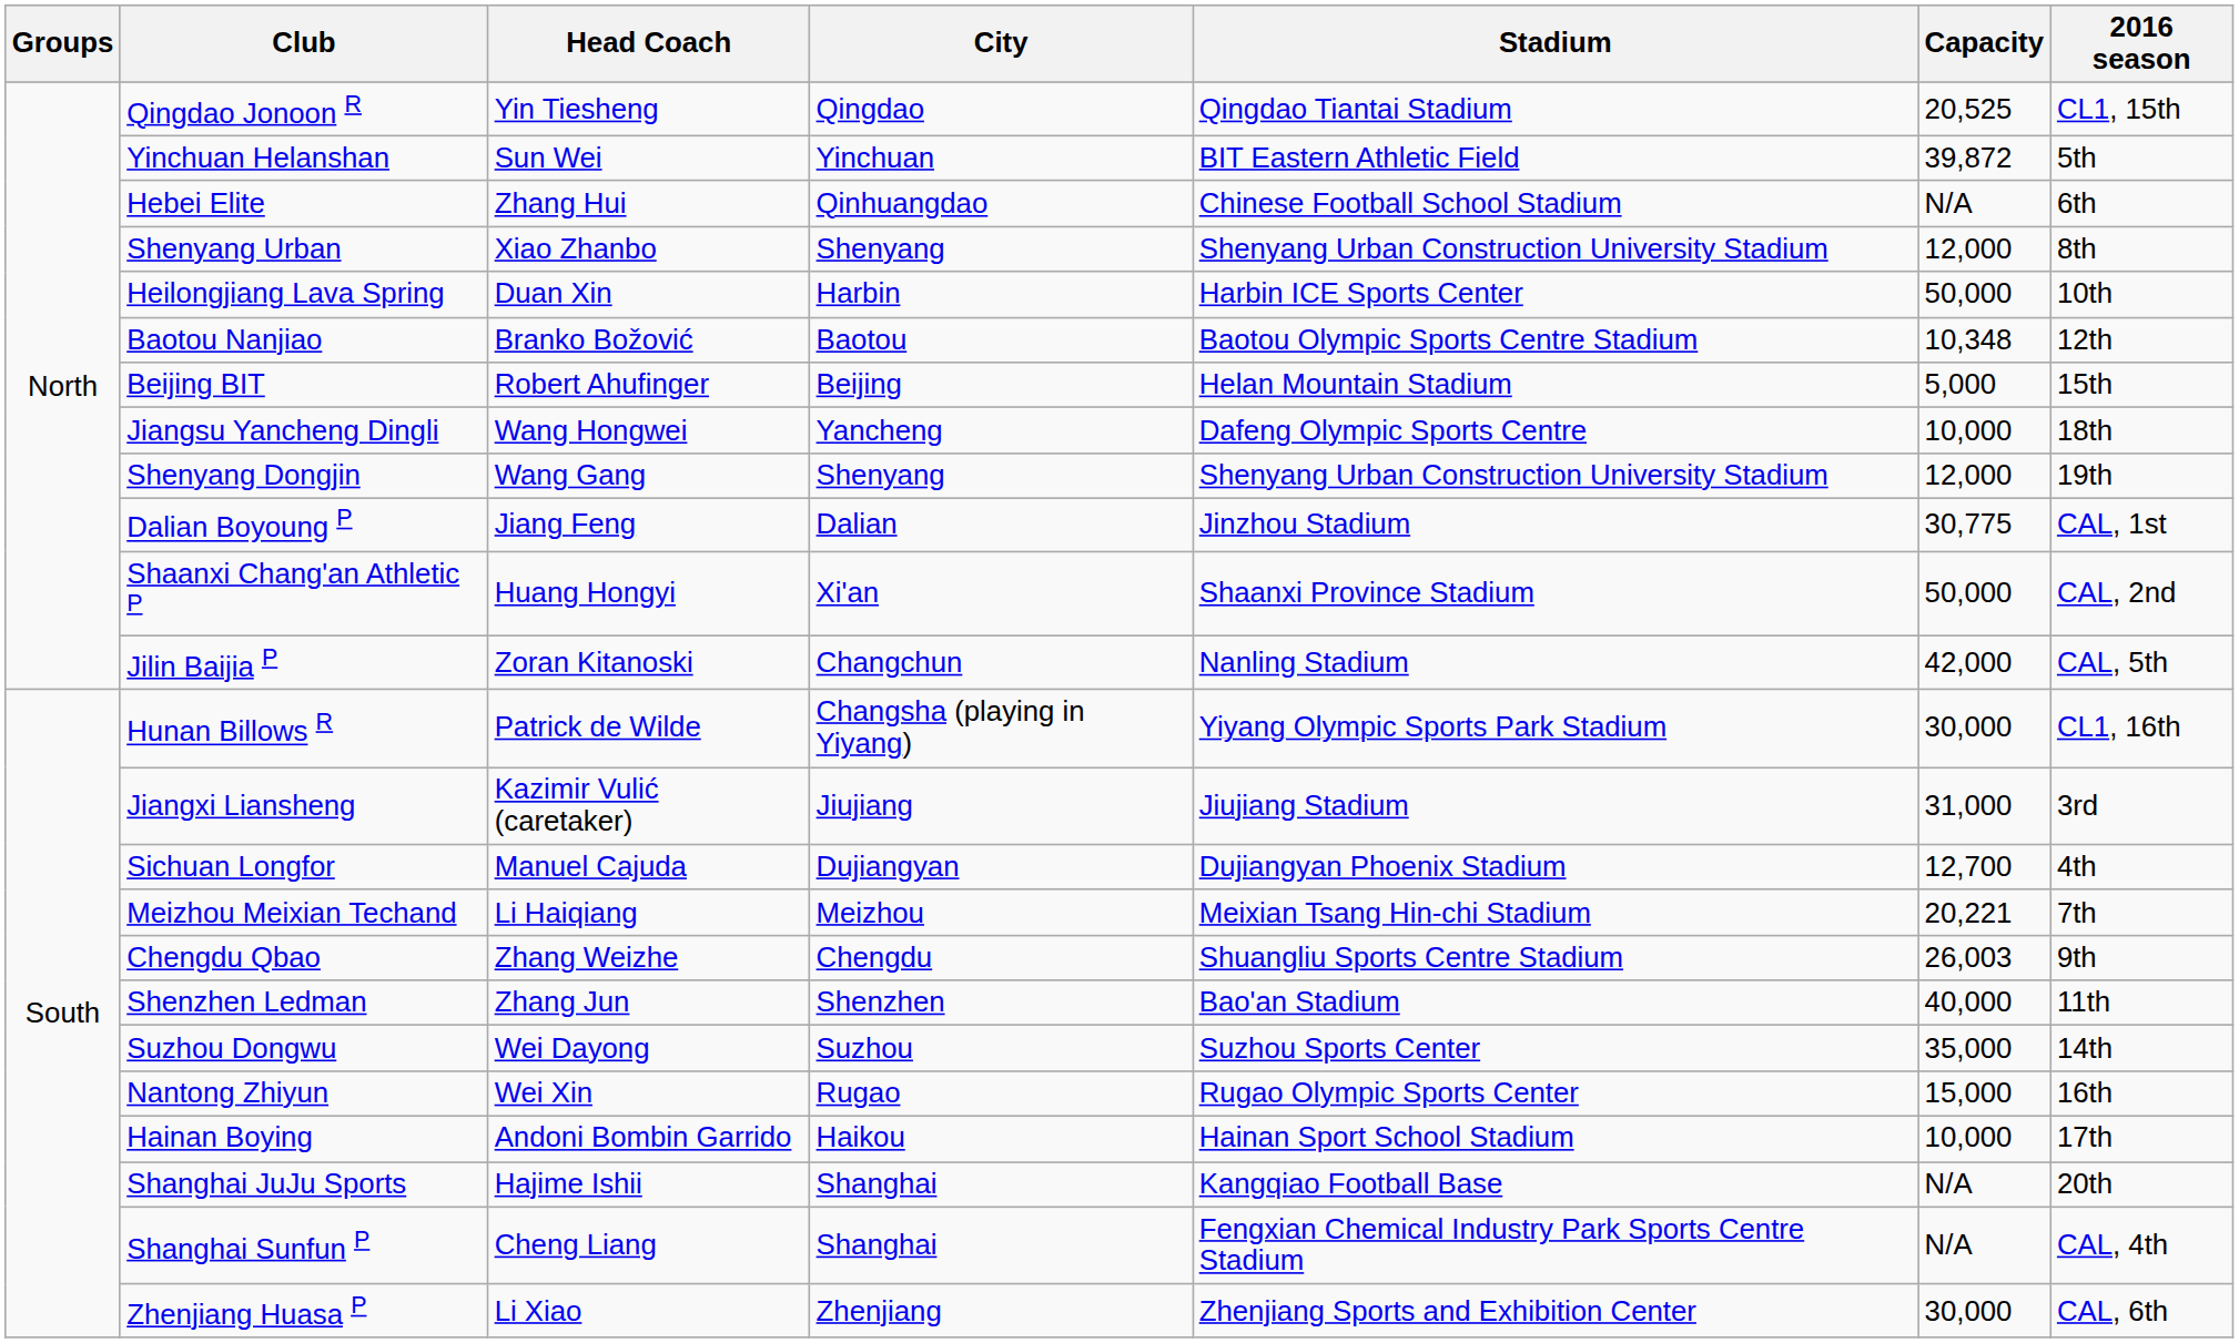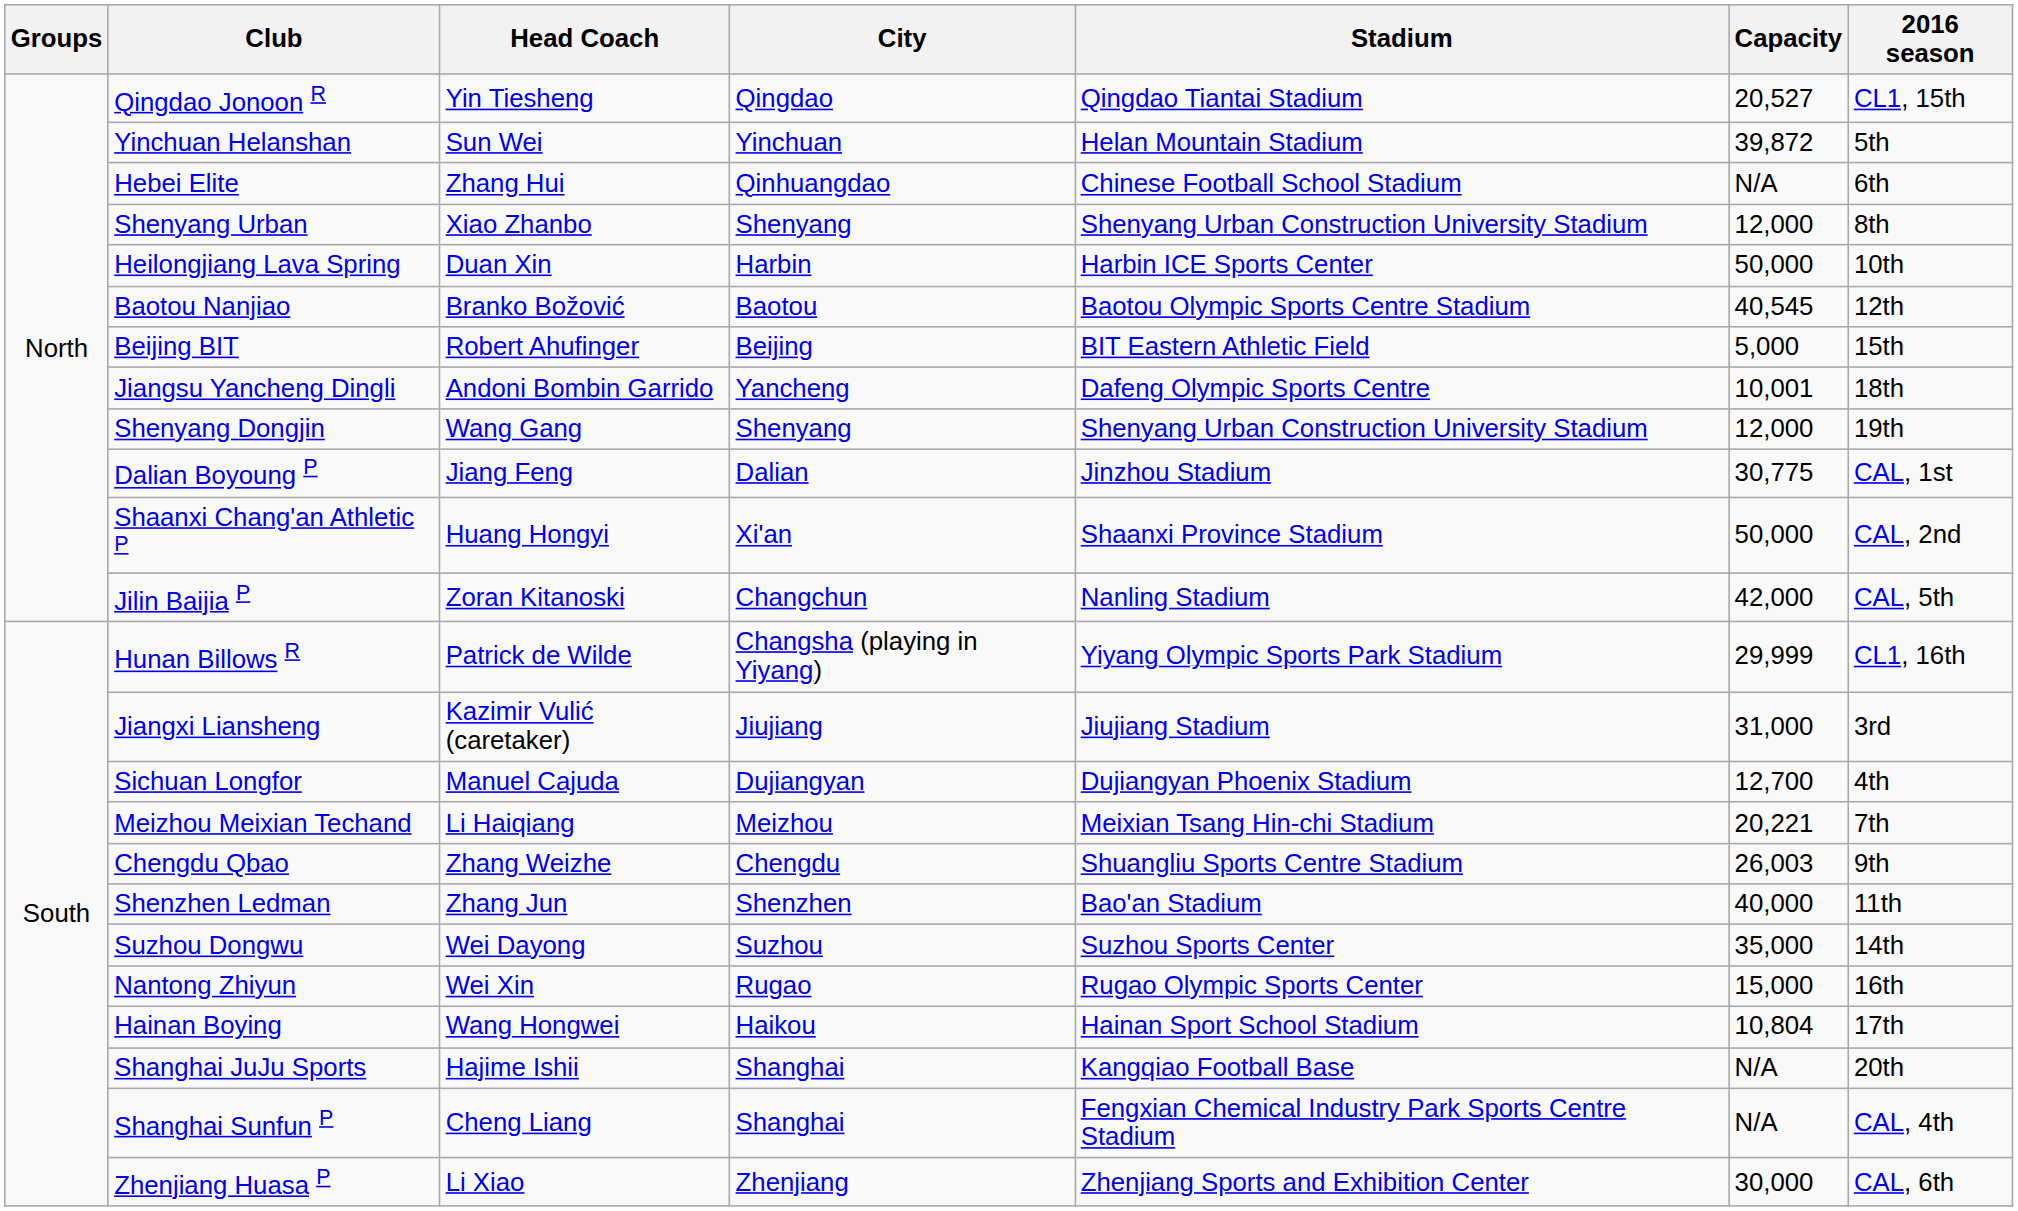 <table class="wikitable">
 <tr>
 <th>Groups</th>
 <th>Club</th>
 <th>Head Coach</th>
 <th>City</th>
 <th>Stadium</th>
 <th>Capacity</th>
 <th>2016 season</th>
 </tr>
 <tr>
 <td rowspan="12" style="text-align:center;">North</td>
 <td><a href='#'>Qingdao Jonoon</a> <sup><a href='#'>R</a></sup></td>
 <td> <a href='#'>Yin Tiesheng</a></td>
 <td><a href='#'>Qingdao</a></td>
 <td><a href='#'>Qingdao Tiantai Stadium</a></td>
-<td>20,525</td>
+<td>20,527</td>
 <td><a href='#'>CL1</a>, 15th</td>
 </tr>
 <tr>
 <td><a href='#'>Yinchuan Helanshan</a></td>
 <td> <a href='#'>Sun Wei</a></td>
 <td><a href='#'>Yinchuan</a></td>
-<td><a href='#'>BIT Eastern Athletic Field</a></td>
+<td><a href='#'>Helan Mountain Stadium</a></td>
 <td>39,872</td>
 <td>5th</td>
 </tr>
 <tr>
 <td><a href='#'>Hebei Elite</a></td>
 <td> <a href='#'>Zhang Hui</a></td>
 <td><a href='#'>Qinhuangdao</a></td>
 <td><a href='#'>Chinese Football School Stadium</a></td>
 <td>N/A</td>
 <td>6th</td>
 </tr>
 <tr>
 <td><a href='#'>Shenyang Urban</a></td>
 <td> <a href='#'>Xiao Zhanbo</a></td>
 <td><a href='#'>Shenyang</a></td>
 <td><a href='#'>Shenyang Urban Construction University Stadium</a></td>
 <td>12,000</td>
 <td>8th</td>
 </tr>
 <tr>
 <td><a href='#'>Heilongjiang Lava Spring</a></td>
 <td> <a href='#'>Duan Xin</a></td>
 <td><a href='#'>Harbin</a></td>
 <td><a href='#'>Harbin ICE Sports Center</a></td>
 <td>50,000</td>
 <td>10th</td>
 </tr>
 <tr>
 <td><a href='#'>Baotou Nanjiao</a></td>
 <td> <a href='#'>Branko Božović</a></td>
 <td><a href='#'>Baotou</a></td>
 <td><a href='#'>Baotou Olympic Sports Centre Stadium</a></td>
-<td>10,348</td>
+<td>40,545</td>
 <td>12th</td>
 </tr>
 <tr>
 <td><a href='#'>Beijing BIT</a></td>
 <td> <a href='#'>Robert Ahufinger</a></td>
 <td><a href='#'>Beijing</a></td>
-<td><a href='#'>Helan Mountain Stadium</a></td>
+<td><a href='#'>BIT Eastern Athletic Field</a></td>
 <td>5,000</td>
 <td>15th</td>
 </tr>
 <tr>
 <td><a href='#'>Jiangsu Yancheng Dingli</a></td>
-<td> <a href='#'>Wang Hongwei</a></td>
+<td> <a href='#'>Andoni Bombin Garrido</a></td>
 <td><a href='#'>Yancheng</a></td>
 <td><a href='#'>Dafeng Olympic Sports Centre</a></td>
-<td>10,000</td>
+<td>10,001</td>
 <td>18th</td>
 </tr>
 <tr>
 <td><a href='#'>Shenyang Dongjin</a></td>
 <td> <a href='#'>Wang Gang</a></td>
 <td><a href='#'>Shenyang</a></td>
 <td><a href='#'>Shenyang Urban Construction University Stadium</a></td>
 <td>12,000</td>
 <td>19th</td>
 </tr>
 <tr>
 <td><a href='#'>Dalian Boyoung</a> <sup><a href='#'>P</a></sup></td>
 <td> <a href='#'>Jiang Feng</a></td>
 <td><a href='#'>Dalian</a></td>
 <td><a href='#'>Jinzhou Stadium</a></td>
 <td>30,775</td>
 <td><a href='#'>CAL</a>, 1st</td>
 </tr>
 <tr>
 <td><a href='#'>Shaanxi Chang'an Athletic</a> <sup><a href='#'>P</a></sup></td>
 <td> <a href='#'>Huang Hongyi</a></td>
 <td><a href='#'>Xi'an</a></td>
 <td><a href='#'>Shaanxi Province Stadium</a></td>
 <td>50,000</td>
 <td><a href='#'>CAL</a>, 2nd</td>
 </tr>
 <tr>
 <td><a href='#'>Jilin Baijia</a> <sup><a href='#'>P</a></sup></td>
 <td> <a href='#'>Zoran Kitanoski</a></td>
 <td><a href='#'>Changchun</a></td>
 <td><a href='#'>Nanling Stadium</a></td>
 <td>42,000</td>
 <td><a href='#'>CAL</a>, 5th</td>
 </tr>
 <tr>
 <td rowspan="12" style="text-align:center;">South</td>
 <td><a href='#'>Hunan Billows</a> <sup><a href='#'>R</a></sup></td>
 <td> <a href='#'>Patrick de Wilde</a></td>
 <td><a href='#'>Changsha</a> (playing in <a href='#'>Yiyang</a>)</td>
 <td><a href='#'>Yiyang Olympic Sports Park Stadium</a></td>
-<td>30,000</td>
+<td>29,999</td>
 <td><a href='#'>CL1</a>, 16th</td>
 </tr>
 <tr>
 <td><a href='#'>Jiangxi Liansheng</a></td>
 <td> <a href='#'>Kazimir Vulić</a> (caretaker)</td>
 <td><a href='#'>Jiujiang</a></td>
 <td><a href='#'>Jiujiang Stadium</a></td>
 <td>31,000</td>
 <td>3rd</td>
 </tr>
 <tr>
 <td><a href='#'>Sichuan Longfor</a></td>
 <td> <a href='#'>Manuel Cajuda</a></td>
 <td><a href='#'>Dujiangyan</a></td>
 <td><a href='#'>Dujiangyan Phoenix Stadium</a></td>
 <td>12,700</td>
 <td>4th</td>
 </tr>
 <tr>
 <td><a href='#'>Meizhou Meixian Techand</a></td>
 <td> <a href='#'>Li Haiqiang</a></td>
 <td><a href='#'>Meizhou</a></td>
 <td><a href='#'>Meixian Tsang Hin-chi Stadium</a></td>
 <td>20,221</td>
 <td>7th</td>
 </tr>
 <tr>
 <td><a href='#'>Chengdu Qbao</a></td>
 <td> <a href='#'>Zhang Weizhe</a></td>
 <td><a href='#'>Chengdu</a></td>
 <td><a href='#'>Shuangliu Sports Centre Stadium</a></td>
 <td>26,003</td>
 <td>9th</td>
 </tr>
 <tr>
 <td><a href='#'>Shenzhen Ledman</a></td>
 <td> <a href='#'>Zhang Jun</a></td>
 <td><a href='#'>Shenzhen</a></td>
 <td><a href='#'>Bao'an Stadium</a></td>
 <td>40,000</td>
 <td>11th</td>
 </tr>
 <tr>
 <td><a href='#'>Suzhou Dongwu</a></td>
 <td> <a href='#'>Wei Dayong</a></td>
 <td><a href='#'>Suzhou</a></td>
 <td><a href='#'>Suzhou Sports Center</a></td>
 <td>35,000</td>
 <td>14th</td>
 </tr>
 <tr>
 <td><a href='#'>Nantong Zhiyun</a></td>
 <td> <a href='#'>Wei Xin</a></td>
 <td><a href='#'>Rugao</a></td>
 <td><a href='#'>Rugao Olympic Sports Center</a></td>
 <td>15,000</td>
 <td>16th</td>
 </tr>
 <tr>
 <td><a href='#'>Hainan Boying</a></td>
-<td> <a href='#'>Andoni Bombin Garrido</a></td>
+<td> <a href='#'>Wang Hongwei</a></td>
 <td><a href='#'>Haikou</a></td>
 <td><a href='#'>Hainan Sport School Stadium</a></td>
-<td>10,000</td>
+<td>10,804</td>
 <td>17th</td>
 </tr>
 <tr>
 <td><a href='#'>Shanghai JuJu Sports</a></td>
 <td> <a href='#'>Hajime Ishii</a></td>
 <td><a href='#'>Shanghai</a></td>
 <td><a href='#'>Kangqiao Football Base</a></td>
 <td>N/A</td>
 <td>20th</td>
 </tr>
 <tr>
 <td><a href='#'>Shanghai Sunfun</a> <sup><a href='#'>P</a></sup></td>
 <td> <a href='#'>Cheng Liang</a></td>
 <td><a href='#'>Shanghai</a></td>
 <td><a href='#'>Fengxian Chemical Industry Park Sports Centre Stadium</a></td>
 <td>N/A</td>
 <td><a href='#'>CAL</a>, 4th</td>
 </tr>
 <tr>
 <td><a href='#'>Zhenjiang Huasa</a> <sup><a href='#'>P</a></sup></td>
 <td> <a href='#'>Li Xiao</a></td>
 <td><a href='#'>Zhenjiang</a></td>
 <td><a href='#'>Zhenjiang Sports and Exhibition Center</a></td>
 <td>30,000</td>
 <td><a href='#'>CAL</a>, 6th</td>
 </tr>
 </table>
